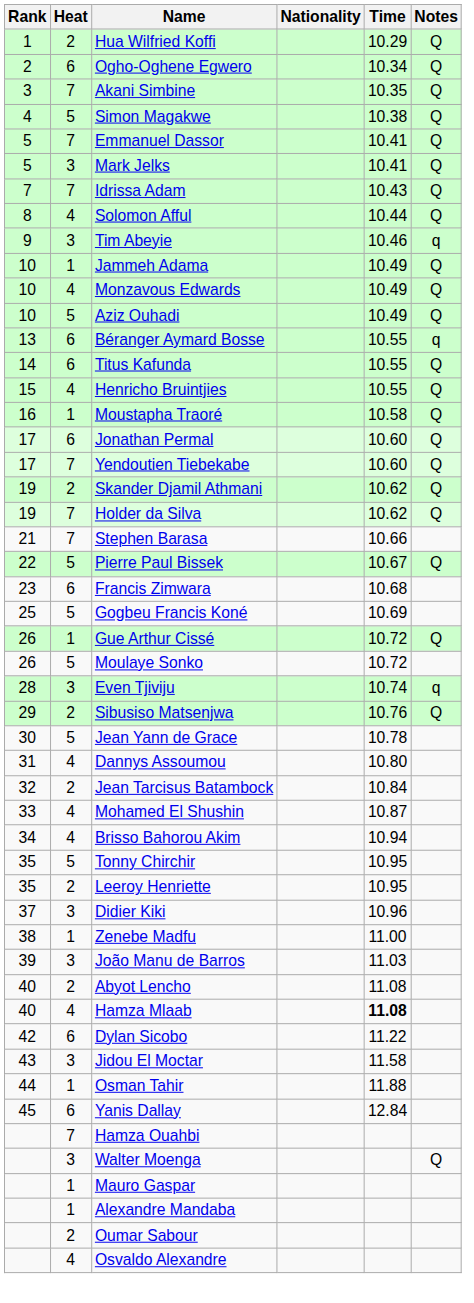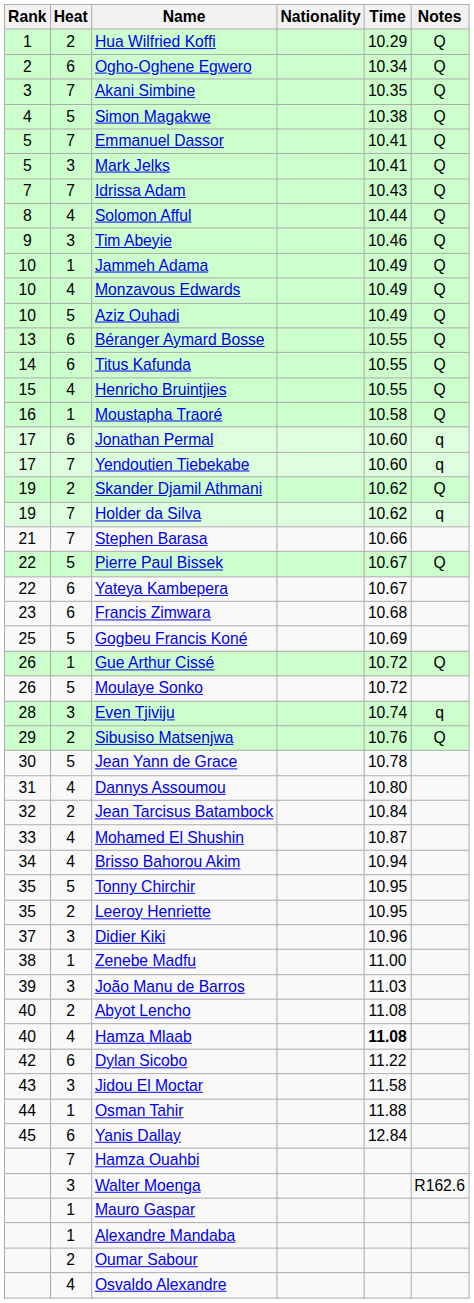 <table class="wikitable sortable" style="text-align:center">
 <tr>
 <th>Rank</th>
 <th>Heat</th>
 <th>Name</th>
 <th>Nationality</th>
 <th>Time</th>
 <th>Notes</th>
 </tr>
 <tr bgcolor=ccffcc>
 <td>1</td>
 <td>2</td>
 <td align=left><a href='#'>Hua Wilfried Koffi</a></td>
 <td align=left></td>
 <td>10.29</td>
 <td>Q</td>
 </tr>
 <tr bgcolor=ccffcc>
 <td>2</td>
 <td>6</td>
 <td align=left><a href='#'>Ogho-Oghene Egwero</a></td>
 <td align=left></td>
 <td>10.34</td>
 <td>Q</td>
 </tr>
 <tr bgcolor=ccffcc>
 <td>3</td>
 <td>7</td>
 <td align=left><a href='#'>Akani Simbine</a></td>
 <td align=left></td>
 <td>10.35</td>
 <td>Q</td>
 </tr>
 <tr bgcolor=ccffcc>
 <td>4</td>
 <td>5</td>
 <td align=left><a href='#'>Simon Magakwe</a></td>
 <td align=left></td>
 <td>10.38</td>
 <td>Q</td>
 </tr>
 <tr bgcolor=ccffcc>
 <td>5</td>
 <td>7</td>
 <td align=left><a href='#'>Emmanuel Dassor</a></td>
 <td align=left></td>
 <td>10.41</td>
 <td>Q</td>
 </tr>
 <tr bgcolor=ccffcc>
 <td>5</td>
 <td>3</td>
 <td align=left><a href='#'>Mark Jelks</a></td>
 <td align=left></td>
 <td>10.41</td>
 <td>Q</td>
 </tr>
 <tr bgcolor=ccffcc>
 <td>7</td>
 <td>7</td>
 <td align=left><a href='#'>Idrissa Adam</a></td>
 <td align=left></td>
 <td>10.43</td>
 <td>Q</td>
 </tr>
 <tr bgcolor=ccffcc>
 <td>8</td>
 <td>4</td>
 <td align=left><a href='#'>Solomon Afful</a></td>
 <td align=left></td>
 <td>10.44</td>
 <td>Q</td>
 </tr>
 <tr bgcolor=ccffcc>
 <td>9</td>
 <td>3</td>
 <td align=left><a href='#'>Tim Abeyie</a></td>
 <td align=left></td>
 <td>10.46</td>
-<td>q</td>
+<td>Q</td>
 </tr>
 <tr bgcolor=ccffcc>
 <td>10</td>
 <td>1</td>
 <td align=left><a href='#'>Jammeh Adama</a></td>
 <td align=left></td>
 <td>10.49</td>
 <td>Q</td>
 </tr>
 <tr bgcolor=ccffcc>
 <td>10</td>
 <td>4</td>
 <td align=left><a href='#'>Monzavous Edwards</a></td>
 <td align=left></td>
 <td>10.49</td>
 <td>Q</td>
 </tr>
 <tr bgcolor=ccffcc>
 <td>10</td>
 <td>5</td>
 <td align=left><a href='#'>Aziz Ouhadi</a></td>
 <td align=left></td>
 <td>10.49</td>
 <td>Q</td>
 </tr>
 <tr bgcolor=ccffcc>
 <td>13</td>
 <td>6</td>
 <td align=left><a href='#'>Béranger Aymard Bosse</a></td>
 <td align=left></td>
 <td>10.55</td>
-<td>q</td>
+<td>Q</td>
 </tr>
 <tr bgcolor=ccffcc>
 <td>14</td>
 <td>6</td>
 <td align=left><a href='#'>Titus Kafunda</a></td>
 <td align=left></td>
 <td>10.55</td>
 <td>Q</td>
 </tr>
 <tr bgcolor=ccffcc>
 <td>15</td>
 <td>4</td>
 <td align=left><a href='#'>Henricho Bruintjies</a></td>
 <td align=left></td>
 <td>10.55</td>
 <td>Q</td>
 </tr>
 <tr bgcolor=ccffcc>
 <td>16</td>
 <td>1</td>
 <td align=left><a href='#'>Moustapha Traoré</a></td>
 <td align=left></td>
 <td>10.58</td>
 <td>Q</td>
 </tr>
 <tr bgcolor=ddffdd>
 <td>17</td>
 <td>6</td>
 <td align=left><a href='#'>Jonathan Permal</a></td>
 <td align=left></td>
 <td>10.60</td>
-<td>Q</td>
+<td>q</td>
 </tr>
 <tr bgcolor=ddffdd>
 <td>17</td>
 <td>7</td>
 <td align=left><a href='#'>Yendoutien Tiebekabe</a></td>
 <td align=left></td>
 <td>10.60</td>
-<td>Q</td>
+<td>q</td>
 </tr>
 <tr bgcolor=ccffcc>
 <td>19</td>
 <td>2</td>
 <td align=left><a href='#'>Skander Djamil Athmani</a></td>
 <td align=left></td>
 <td>10.62</td>
 <td>Q</td>
 </tr>
 <tr bgcolor=ddffdd>
 <td>19</td>
 <td>7</td>
 <td align=left><a href='#'>Holder da Silva</a></td>
 <td align=left></td>
 <td>10.62</td>
-<td>Q</td>
+<td>q</td>
 </tr>
 <tr>
 <td>21</td>
 <td>7</td>
 <td align=left><a href='#'>Stephen Barasa</a></td>
 <td align=left></td>
 <td>10.66</td>
 <td></td>
 </tr>
 <tr bgcolor=ccffcc>
 <td>22</td>
 <td>5</td>
 <td align=left><a href='#'>Pierre Paul Bissek</a></td>
 <td align=left></td>
 <td>10.67</td>
 <td>Q</td>
+</tr>
+<tr>
+<td>22</td>
+<td>6</td>
+<td align=left><a href='#'>Yateya Kambepera</a></td>
+<td align=left></td>
+<td>10.67</td>
+<td></td>
 </tr>
 <tr>
 <td>23</td>
 <td>6</td>
 <td align=left><a href='#'>Francis Zimwara</a></td>
 <td align=left></td>
 <td>10.68</td>
 <td></td>
 </tr>
 <tr>
 <td>25</td>
 <td>5</td>
 <td align=left><a href='#'>Gogbeu Francis Koné</a></td>
 <td align=left></td>
 <td>10.69</td>
 <td></td>
 </tr>
 <tr bgcolor=ccffcc>
 <td>26</td>
 <td>1</td>
 <td align=left><a href='#'>Gue Arthur Cissé</a></td>
 <td align=left></td>
 <td>10.72</td>
 <td>Q</td>
 </tr>
 <tr>
 <td>26</td>
 <td>5</td>
 <td align=left><a href='#'>Moulaye Sonko</a></td>
 <td align=left></td>
 <td>10.72</td>
 <td></td>
 </tr>
 <tr bgcolor=ccffcc>
 <td>28</td>
 <td>3</td>
 <td align=left><a href='#'>Even Tjiviju</a></td>
 <td align=left></td>
 <td>10.74</td>
 <td>q</td>
 </tr>
 <tr bgcolor=ccffcc>
 <td>29</td>
 <td>2</td>
 <td align=left><a href='#'>Sibusiso Matsenjwa</a></td>
 <td align=left></td>
 <td>10.76</td>
 <td>Q</td>
 </tr>
 <tr>
 <td>30</td>
 <td>5</td>
 <td align=left><a href='#'>Jean Yann de Grace</a></td>
 <td align=left></td>
 <td>10.78</td>
 <td></td>
 </tr>
 <tr>
 <td>31</td>
 <td>4</td>
 <td align=left><a href='#'>Dannys Assoumou</a></td>
 <td align=left></td>
 <td>10.80</td>
 <td></td>
 </tr>
 <tr>
 <td>32</td>
 <td>2</td>
 <td align=left><a href='#'>Jean Tarcisus Batambock</a></td>
 <td align=left></td>
 <td>10.84</td>
 <td></td>
 </tr>
 <tr>
 <td>33</td>
 <td>4</td>
 <td align=left><a href='#'>Mohamed El Shushin</a></td>
 <td align=left></td>
 <td>10.87</td>
 <td></td>
 </tr>
 <tr>
 <td>34</td>
 <td>4</td>
 <td align=left><a href='#'>Brisso Bahorou Akim</a></td>
 <td align=left></td>
 <td>10.94</td>
 <td></td>
 </tr>
 <tr>
 <td>35</td>
 <td>5</td>
 <td align=left><a href='#'>Tonny Chirchir</a></td>
 <td align=left></td>
 <td>10.95</td>
 <td></td>
 </tr>
 <tr>
 <td>35</td>
 <td>2</td>
 <td align=left><a href='#'>Leeroy Henriette</a></td>
 <td align=left></td>
 <td>10.95</td>
 <td></td>
 </tr>
 <tr>
 <td>37</td>
 <td>3</td>
 <td align=left><a href='#'>Didier Kiki</a></td>
 <td align=left></td>
 <td>10.96</td>
 <td></td>
 </tr>
 <tr>
 <td>38</td>
 <td>1</td>
 <td align=left><a href='#'>Zenebe Madfu</a></td>
 <td align=left></td>
 <td>11.00</td>
 <td></td>
 </tr>
 <tr>
 <td>39</td>
 <td>3</td>
 <td align=left><a href='#'>João Manu de Barros</a></td>
 <td align=left></td>
 <td>11.03</td>
 <td></td>
 </tr>
 <tr>
 <td>40</td>
 <td>2</td>
 <td align=left><a href='#'>Abyot Lencho</a></td>
 <td align=left></td>
 <td>11.08</td>
 <td></td>
 </tr>
 <tr>
 <td>40</td>
 <td>4</td>
 <td align=left><a href='#'>Hamza Mlaab</a></td>
 <td align=left></td>
 <td><strong>11.08</strong></td>
 <td></td>
 </tr>
 <tr>
 <td>42</td>
 <td>6</td>
 <td align=left><a href='#'>Dylan Sicobo</a></td>
 <td align=left></td>
 <td>11.22</td>
 <td></td>
 </tr>
 <tr>
 <td>43</td>
 <td>3</td>
 <td align=left><a href='#'>Jidou El Moctar</a></td>
 <td align=left></td>
 <td>11.58</td>
 <td></td>
 </tr>
 <tr>
 <td>44</td>
 <td>1</td>
 <td align=left><a href='#'>Osman Tahir</a></td>
 <td align=left></td>
 <td>11.88</td>
 <td></td>
 </tr>
 <tr>
 <td>45</td>
 <td>6</td>
 <td align=left><a href='#'>Yanis Dallay</a></td>
 <td align=left></td>
 <td>12.84</td>
 <td></td>
 </tr>
 <tr>
 <td></td>
 <td>7</td>
 <td align=left><a href='#'>Hamza Ouahbi</a></td>
 <td align=left></td>
 <td></td>
 <td></td>
 </tr>
 <tr>
 <td></td>
 <td>3</td>
 <td align=left><a href='#'>Walter Moenga</a></td>
 <td align=left></td>
 <td></td>
-<td>Q</td>
+<td>R162.6</td>
 </tr>
 <tr>
 <td></td>
 <td>1</td>
 <td align=left><a href='#'>Mauro Gaspar</a></td>
 <td align=left></td>
 <td></td>
 <td></td>
 </tr>
 <tr>
 <td></td>
 <td>1</td>
 <td align=left><a href='#'>Alexandre Mandaba</a></td>
 <td align=left></td>
 <td></td>
 <td></td>
 </tr>
 <tr>
 <td></td>
 <td>2</td>
 <td align=left><a href='#'>Oumar Sabour</a></td>
 <td align=left></td>
 <td></td>
 <td></td>
 </tr>
 <tr>
 <td></td>
 <td>4</td>
 <td align=left><a href='#'>Osvaldo Alexandre</a></td>
 <td align=left></td>
 <td></td>
 <td></td>
 </tr>
 </table>
